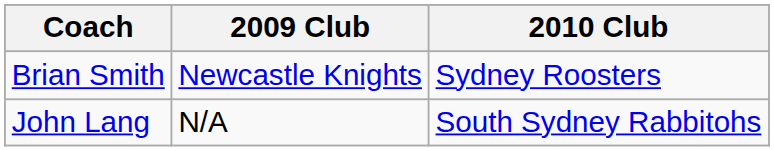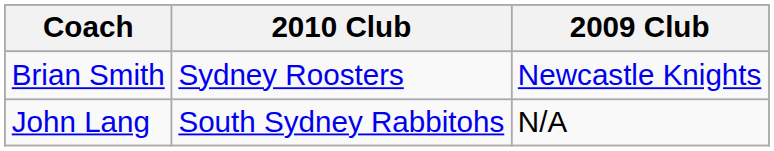 <table class="wikitable sortable">
 <tr>
 <th>Coach</th>
+<th>2010 Club</th>
 <th>2009 Club</th>
-<th>2010 Club</th>
 </tr>
 <tr>
 <td><a href='#'>Brian Smith</a></td>
+<td> <a href='#'>Sydney Roosters</a></td>
 <td> <a href='#'>Newcastle Knights</a></td>
-<td> <a href='#'>Sydney Roosters</a></td>
 </tr>
 <tr>
 <td><a href='#'>John Lang</a></td>
+<td> <a href='#'>South Sydney Rabbitohs</a></td>
 <td>N/A</td>
-<td> <a href='#'>South Sydney Rabbitohs</a></td>
 </tr>
 </table>
